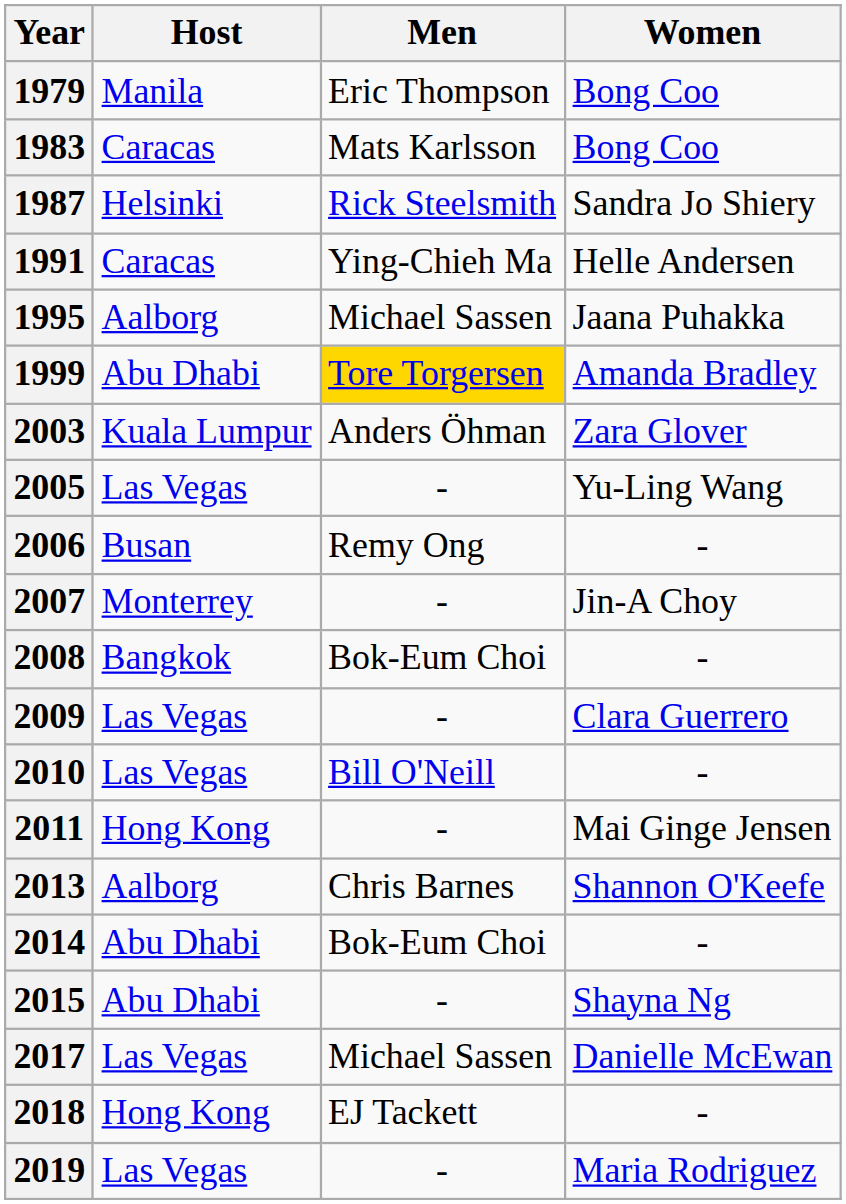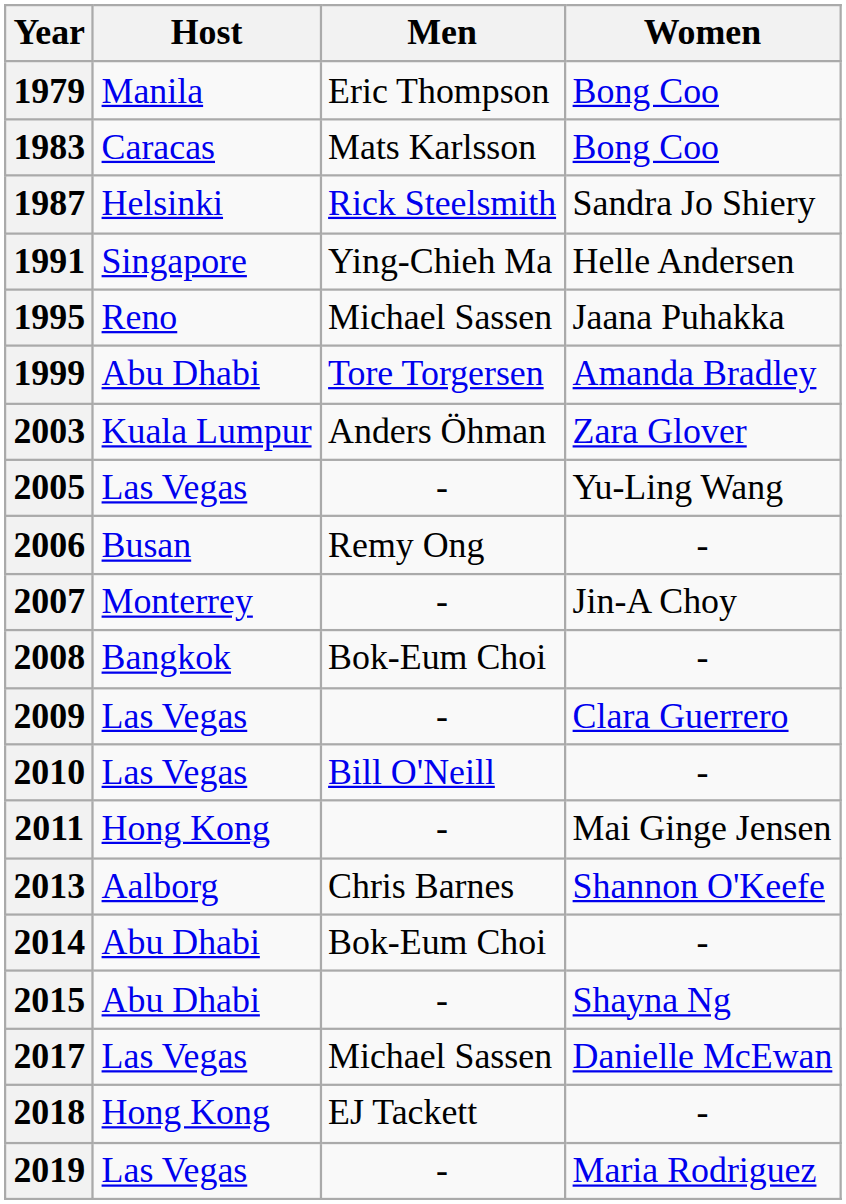 <table class="wikitable">
 <tr>
 <th scope="col">Year</th>
 <th scope="col">Host</th>
 <th scope="col">Men</th>
 <th scope="col">Women</th>
 </tr>
 <tr>
 <th scope="row">1979</th>
 <td><a href='#'>Manila</a></td>
 <td> Eric Thompson</td>
 <td> <a href='#'>Bong Coo</a></td>
 </tr>
 <tr>
 <th scope="row">1983</th>
 <td><a href='#'>Caracas</a></td>
 <td> Mats Karlsson</td>
 <td> <a href='#'>Bong Coo</a></td>
 </tr>
 <tr>
 <th scope="row">1987</th>
 <td><a href='#'>Helsinki</a></td>
 <td> <a href='#'>Rick Steelsmith</a></td>
 <td> Sandra Jo Shiery</td>
 </tr>
 <tr>
 <th scope="row">1991</th>
-<td><a href='#'>Caracas</a></td>
+<td><a href='#'>Singapore</a></td>
 <td> Ying-Chieh Ma</td>
 <td> Helle Andersen</td>
 </tr>
 <tr>
 <th scope="row">1995</th>
-<td><a href='#'>Aalborg</a></td>
+<td><a href='#'>Reno</a></td>
 <td> Michael Sassen</td>
 <td> Jaana Puhakka</td>
 </tr>
 <tr>
 <th scope="row">1999</th>
 <td><a href='#'>Abu Dhabi</a></td>
-<td style="background: gold;"> <a href='#'>Tore Torgersen</a></td>
+<td> <a href='#'>Tore Torgersen</a></td>
 <td> <a href='#'>Amanda Bradley</a></td>
 </tr>
 <tr>
 <th scope="row">2003</th>
 <td><a href='#'>Kuala Lumpur</a></td>
 <td> Anders Öhman</td>
 <td> <a href='#'>Zara Glover</a></td>
 </tr>
 <tr>
 <th scope="row">2005</th>
 <td><a href='#'>Las Vegas</a></td>
 <td + style="text-align: center;">-</td>
 <td> Yu-Ling Wang</td>
 </tr>
 <tr>
 <th scope="row">2006</th>
 <td><a href='#'>Busan</a></td>
 <td> Remy Ong</td>
 <td + style="text-align: center;">-</td>
 </tr>
 <tr>
 <th scope="row">2007</th>
 <td><a href='#'>Monterrey</a></td>
 <td + style="text-align: center;">-</td>
 <td> Jin-A Choy</td>
 </tr>
 <tr>
 <th scope="row">2008</th>
 <td><a href='#'>Bangkok</a></td>
 <td> Bok-Eum Choi</td>
 <td + style="text-align: center;">-</td>
 </tr>
 <tr>
 <th scope="row">2009</th>
 <td><a href='#'>Las Vegas</a></td>
 <td + style="text-align: center;">-</td>
 <td> <a href='#'>Clara Guerrero</a></td>
 </tr>
 <tr>
 <th scope="row">2010</th>
 <td><a href='#'>Las Vegas</a></td>
 <td> <a href='#'>Bill O'Neill</a></td>
 <td + style="text-align: center;">-</td>
 </tr>
 <tr>
 <th scope="row">2011</th>
 <td><a href='#'>Hong Kong</a></td>
 <td + style="text-align: center;">-</td>
 <td> Mai Ginge Jensen</td>
 </tr>
 <tr>
 <th scope="row">2013</th>
 <td><a href='#'>Aalborg</a></td>
 <td> Chris Barnes</td>
 <td> <a href='#'>Shannon O'Keefe</a></td>
 </tr>
 <tr>
 <th scope="row">2014</th>
 <td><a href='#'>Abu Dhabi</a></td>
 <td> Bok-Eum Choi</td>
 <td + style="text-align: center;">-</td>
 </tr>
 <tr>
 <th scope="row">2015</th>
 <td><a href='#'>Abu Dhabi</a></td>
 <td + style="text-align: center;">-</td>
 <td> <a href='#'>Shayna Ng</a></td>
 </tr>
 <tr>
 <th scope="row">2017</th>
 <td><a href='#'>Las Vegas</a></td>
 <td> Michael Sassen</td>
 <td> <a href='#'>Danielle McEwan</a></td>
 </tr>
 <tr>
 <th scope="row">2018</th>
 <td><a href='#'>Hong Kong</a></td>
 <td> EJ Tackett</td>
 <td + style="text-align: center;">-</td>
 </tr>
 <tr>
 <th scope="row">2019</th>
 <td><a href='#'>Las Vegas</a></td>
 <td + style="text-align: center;">-</td>
 <td> <a href='#'>Maria Rodriguez</a></td>
 </tr>
 <tr>
 </tr>
 </table>
